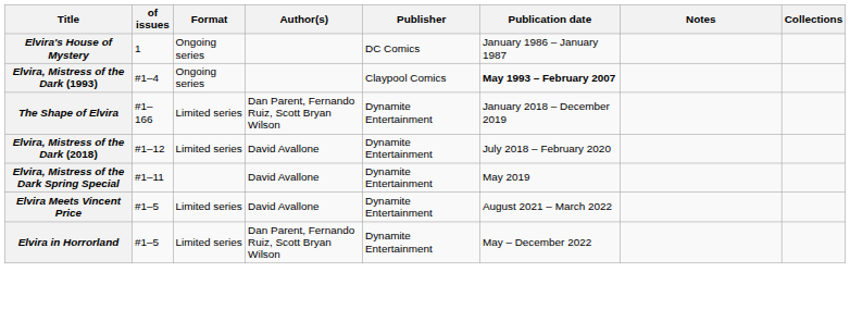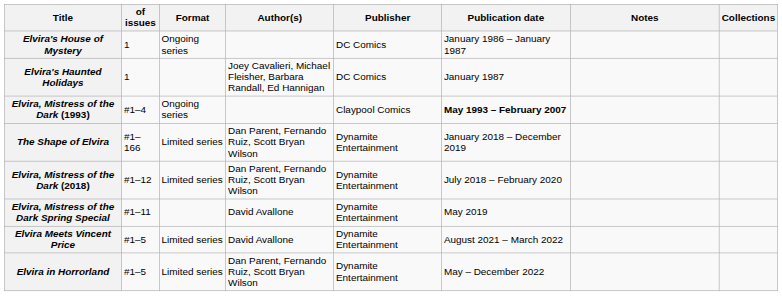 <table class="wikitable">
 <tr>
 <th>Title</th>
 <th style="width:40pt"> of issues</th>
 <th style="width:75pt">Format</th>
 <th style="width:125pt">Author(s)</th>
 <th style="width:125pt">Publisher</th>
 <th style="width:150pt">Publication date</th>
 <th style="width:175pt">Notes</th>
 <th>Collections</th>
 </tr>
 <tr>
 <th><em>Elvira's House of Mystery</em></th>
 <td>1</td>
 <td>Ongoing series</td>
 <td></td>
 <td>DC Comics</td>
 <td>January 1986 – January 1987</td>
+<td></td>
+<td></td>
+</tr>
+<tr>
+<th><em>Elvira's Haunted Holidays</em></th>
+<td>1</td>
+<td></td>
+<td>Joey Cavalieri, Michael Fleisher, Barbara Randall, Ed Hannigan</td>
+<td>DC Comics</td>
+<td>January 1987</td>
 <td></td>
 <td></td>
 </tr>
 <tr>
 <th><em>Elvira, Mistress of the Dark</em> (1993)</th>
 <td>#1–4</td>
 <td>Ongoing series</td>
 <td></td>
 <td>Claypool Comics</td>
 <td><strong>May 1993 – February 2007</strong></td>
 <td></td>
 <td></td>
 </tr>
 <tr>
 <th><em>The Shape of Elvira</em></th>
 <td>#1–166</td>
 <td>Limited series</td>
 <td>Dan Parent, Fernando Ruiz, Scott Bryan Wilson</td>
 <td>Dynamite Entertainment</td>
 <td>January 2018 – December 2019</td>
 <td></td>
 <td></td>
 </tr>
 <tr>
 <th><em>Elvira, Mistress of the Dark</em> (2018)</th>
 <td>#1–12</td>
 <td>Limited series</td>
-<td>David Avallone</td>
+<td>Dan Parent, Fernando Ruiz, Scott Bryan Wilson</td>
 <td>Dynamite Entertainment</td>
 <td>July 2018 – February 2020</td>
 <td></td>
 <td></td>
 </tr>
 <tr>
 <th><em>Elvira, Mistress of the Dark Spring Special</em></th>
 <td>#1–11</td>
 <td></td>
 <td>David Avallone</td>
 <td>Dynamite Entertainment</td>
 <td>May 2019</td>
 <td></td>
 <td></td>
 </tr>
 <tr>
 <th><em>Elvira Meets Vincent Price</em></th>
 <td>#1–5</td>
 <td>Limited series</td>
 <td>David Avallone</td>
 <td>Dynamite Entertainment</td>
 <td>August 2021 – March 2022</td>
 <td></td>
 <td></td>
 </tr>
 <tr>
 <th><em>Elvira in Horrorland</em></th>
 <td>#1–5</td>
 <td>Limited series</td>
 <td>Dan Parent, Fernando Ruiz, Scott Bryan Wilson</td>
 <td>Dynamite Entertainment</td>
 <td>May – December 2022</td>
 <td></td>
 <td></td>
 </tr>
 </table>
